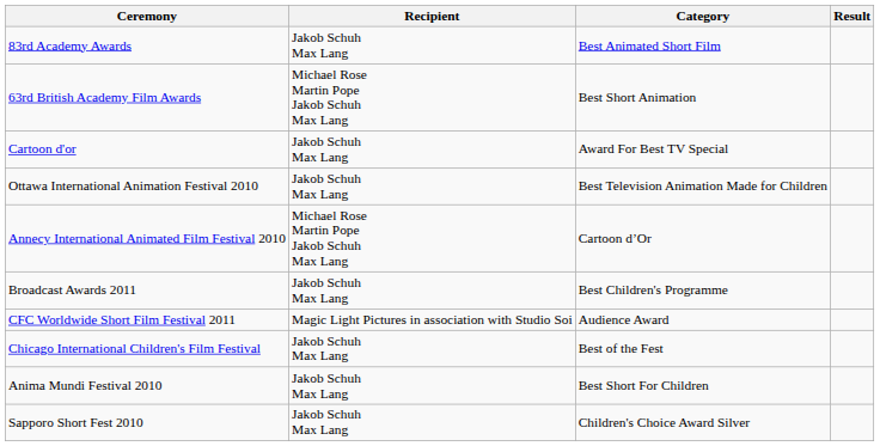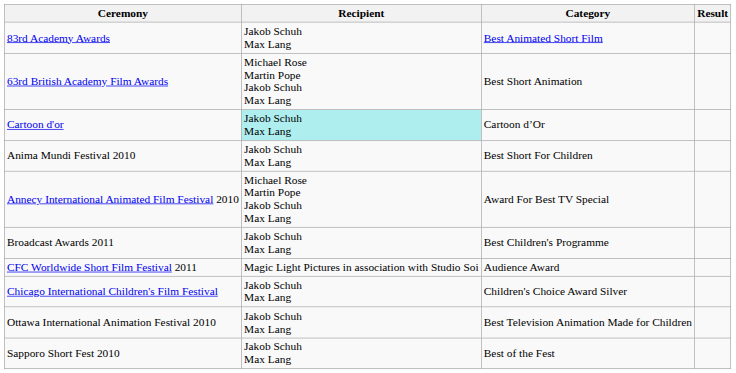 <table class="wikitable">
 <tr>
 <th>Ceremony</th>
 <th>Recipient</th>
 <th>Category</th>
 <th>Result</th>
 </tr>
 <tr>
 <td><a href='#'>83rd Academy Awards</a></td>
 <td>Jakob Schuh<br>Max Lang</td>
 <td><a href='#'>Best Animated Short Film</a></td>
 <td></td>
 </tr>
 <tr>
 <td><a href='#'>63rd British Academy Film Awards</a></td>
 <td>Michael Rose<br>Martin Pope<br>Jakob Schuh<br>Max Lang</td>
 <td>Best Short Animation</td>
 <td></td>
 </tr>
 <tr>
 <td><a href='#'>Cartoon d'or</a></td>
-<td>Jakob Schuh<br>Max Lang</td>
-<td>Award For Best TV Special</td>
+<td style="background: paleturquoise;">Jakob Schuh<br>Max Lang</td>
+<td>Cartoon d’Or</td>
 <td></td>
 </tr>
 <tr>
-<td>Ottawa International Animation Festival 2010 </td>
+<td>Anima Mundi Festival 2010 </td>
 <td>Jakob Schuh<br>Max Lang</td>
-<td>Best Television Animation Made for Children</td>
+<td>Best Short For Children</td>
 <td></td>
 </tr>
 <tr>
 <td><a href='#'>Annecy International Animated Film Festival</a> 2010 </td>
 <td>Michael Rose<br>Martin Pope<br>Jakob Schuh<br>Max Lang</td>
-<td>Cartoon d’Or</td>
+<td>Award For Best TV Special</td>
 <td></td>
 </tr>
 <tr>
 <td>Broadcast Awards 2011</td>
 <td>Jakob Schuh<br>Max Lang</td>
 <td>Best Children's Programme</td>
 <td></td>
 </tr>
 <tr>
 <td><a href='#'>CFC Worldwide Short Film Festival</a> 2011</td>
 <td>Magic Light Pictures in association with Studio Soi</td>
 <td>Audience Award</td>
 <td></td>
 </tr>
 <tr>
 <td><a href='#'>Chicago International Children's Film Festival</a></td>
 <td>Jakob Schuh<br>Max Lang</td>
-<td>Best of the Fest</td>
+<td>Children's Choice Award Silver</td>
 <td></td>
 </tr>
 <tr>
-<td>Anima Mundi Festival 2010 </td>
+<td>Ottawa International Animation Festival 2010 </td>
 <td>Jakob Schuh<br>Max Lang</td>
-<td>Best Short For Children</td>
+<td>Best Television Animation Made for Children</td>
 <td></td>
 </tr>
 <tr>
 <td>Sapporo Short Fest 2010</td>
 <td>Jakob Schuh<br>Max Lang</td>
-<td>Children's Choice Award Silver</td>
+<td>Best of the Fest</td>
 <td></td>
 </tr>
 </table>
